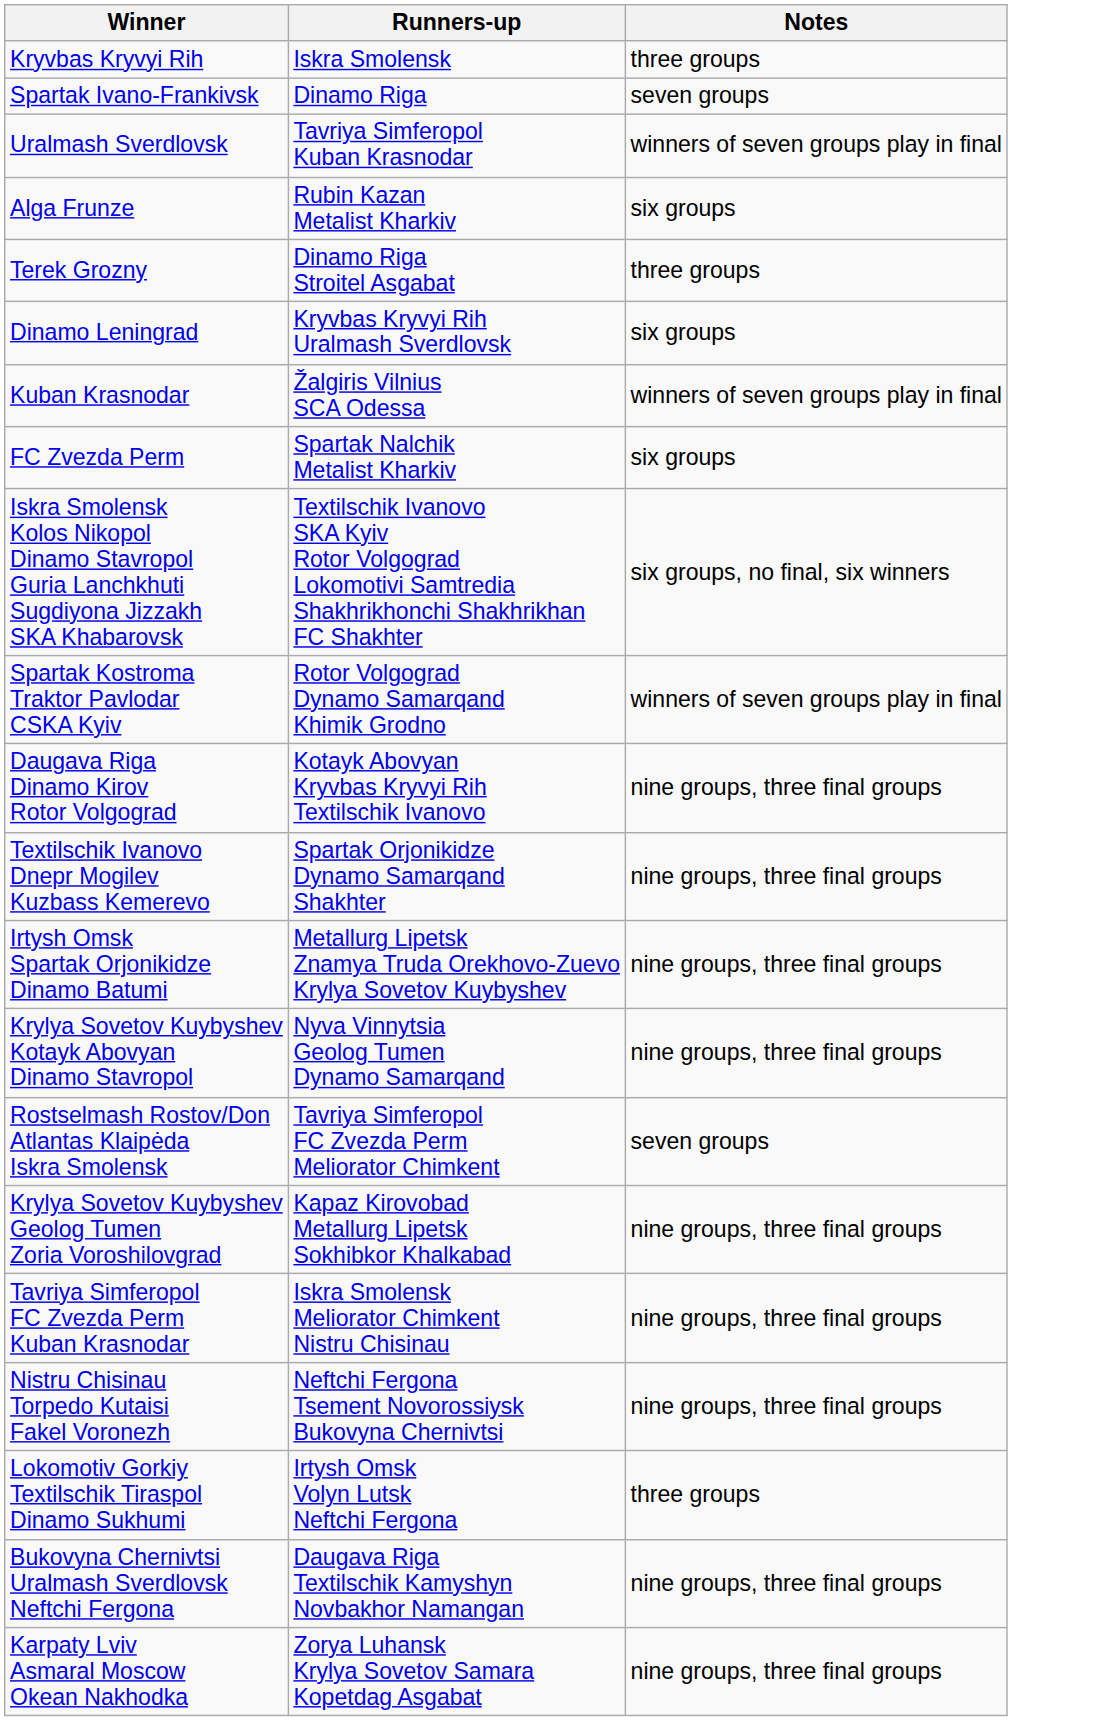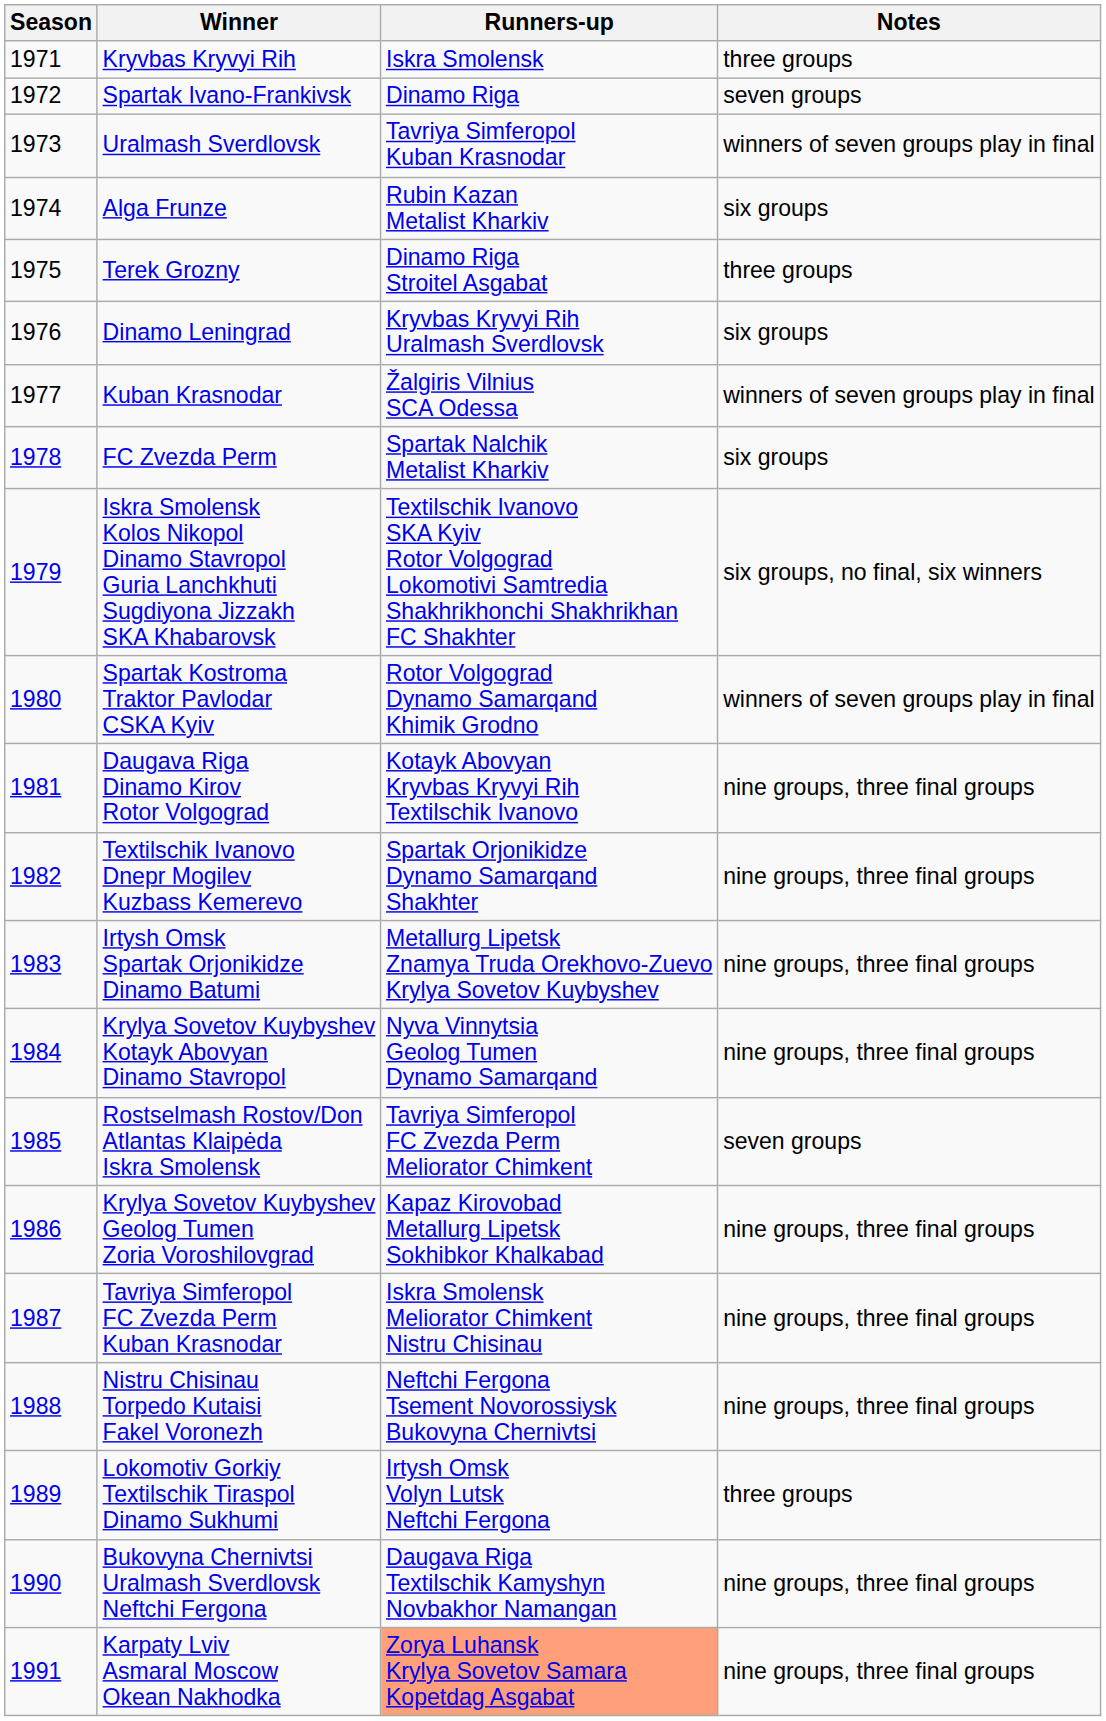 <table class="wikitable">
 <tr>
+<th>Season</th>
 <th>Winner</th>
 <th>Runners-up</th>
 <th>Notes</th>
 </tr>
 <tr>
+<td>1971</td>
 <td><a href='#'>Kryvbas Kryvyi Rih</a></td>
 <td><a href='#'>Iskra Smolensk</a></td>
 <td>three groups</td>
 </tr>
 <tr>
+<td>1972</td>
 <td><a href='#'>Spartak Ivano-Frankivsk</a></td>
 <td><a href='#'>Dinamo Riga</a></td>
 <td>seven groups</td>
 </tr>
 <tr>
+<td>1973</td>
 <td><a href='#'>Uralmash Sverdlovsk</a></td>
 <td><a href='#'>Tavriya Simferopol</a><br><a href='#'>Kuban Krasnodar</a></td>
 <td>winners of seven groups play in final</td>
 </tr>
 <tr>
+<td>1974</td>
 <td><a href='#'>Alga Frunze</a></td>
 <td><a href='#'>Rubin Kazan</a><br><a href='#'>Metalist Kharkiv</a></td>
 <td>six groups</td>
 </tr>
 <tr>
+<td>1975</td>
 <td><a href='#'>Terek Grozny</a></td>
 <td><a href='#'>Dinamo Riga</a><br><a href='#'>Stroitel Asgabat</a></td>
 <td>three groups</td>
 </tr>
 <tr>
+<td>1976</td>
 <td><a href='#'>Dinamo Leningrad</a></td>
 <td><a href='#'>Kryvbas Kryvyi Rih</a><br><a href='#'>Uralmash Sverdlovsk</a></td>
 <td>six groups</td>
 </tr>
 <tr>
+<td>1977</td>
 <td><a href='#'>Kuban Krasnodar</a></td>
 <td><a href='#'>Žalgiris Vilnius</a><br><a href='#'>SCA Odessa</a></td>
 <td>winners of seven groups play in final</td>
 </tr>
 <tr>
+<td><a href='#'>1978</a></td>
 <td><a href='#'>FC Zvezda Perm</a></td>
 <td><a href='#'>Spartak Nalchik</a><br><a href='#'>Metalist Kharkiv</a></td>
 <td>six groups</td>
 </tr>
 <tr>
+<td><a href='#'>1979</a></td>
 <td><a href='#'>Iskra Smolensk</a><br><a href='#'>Kolos Nikopol</a><br><a href='#'>Dinamo Stavropol</a><br><a href='#'>Guria Lanchkhuti</a><br><a href='#'>Sugdiyona Jizzakh</a><br><a href='#'>SKA Khabarovsk</a></td>
 <td><a href='#'>Textilschik Ivanovo</a><br><a href='#'>SKA Kyiv</a><br><a href='#'>Rotor Volgograd</a><br><a href='#'>Lokomotivi Samtredia</a><br><a href='#'>Shakhrikhonchi Shakhrikhan</a><br><a href='#'>FC Shakhter</a></td>
 <td>six groups, no final, six winners</td>
 </tr>
 <tr>
+<td><a href='#'>1980</a></td>
 <td><a href='#'>Spartak Kostroma</a><br><a href='#'>Traktor Pavlodar</a><br><a href='#'>CSKA Kyiv</a></td>
 <td><a href='#'>Rotor Volgograd</a><br><a href='#'>Dynamo Samarqand</a><br><a href='#'>Khimik Grodno</a></td>
 <td>winners of seven groups play in final</td>
 </tr>
 <tr>
+<td><a href='#'>1981</a></td>
 <td><a href='#'>Daugava Riga</a><br><a href='#'>Dinamo Kirov</a><br><a href='#'>Rotor Volgograd</a></td>
 <td><a href='#'>Kotayk Abovyan</a><br><a href='#'>Kryvbas Kryvyi Rih</a><br><a href='#'>Textilschik Ivanovo</a></td>
 <td>nine groups, three final groups</td>
 </tr>
 <tr>
+<td><a href='#'>1982</a></td>
 <td><a href='#'>Textilschik Ivanovo</a><br><a href='#'>Dnepr Mogilev</a><br><a href='#'>Kuzbass Kemerevo</a></td>
 <td><a href='#'>Spartak Orjonikidze</a><br><a href='#'>Dynamo Samarqand</a><br><a href='#'>Shakhter</a></td>
 <td>nine groups, three final groups</td>
 </tr>
 <tr>
+<td><a href='#'>1983</a></td>
 <td><a href='#'>Irtysh Omsk</a><br><a href='#'>Spartak Orjonikidze</a><br><a href='#'>Dinamo Batumi</a></td>
 <td><a href='#'>Metallurg Lipetsk</a><br><a href='#'>Znamya Truda Orekhovo-Zuevo</a><br><a href='#'>Krylya Sovetov Kuybyshev</a></td>
 <td>nine groups, three final groups</td>
 </tr>
 <tr>
+<td><a href='#'>1984</a></td>
 <td><a href='#'>Krylya Sovetov Kuybyshev</a><br><a href='#'>Kotayk Abovyan</a><br><a href='#'>Dinamo Stavropol</a></td>
 <td><a href='#'>Nyva Vinnytsia</a><br><a href='#'>Geolog Tumen</a><br><a href='#'>Dynamo Samarqand</a></td>
 <td>nine groups, three final groups</td>
 </tr>
 <tr>
+<td><a href='#'>1985</a></td>
 <td><a href='#'>Rostselmash Rostov/Don</a><br><a href='#'>Atlantas Klaipėda</a><br><a href='#'>Iskra Smolensk</a></td>
 <td><a href='#'>Tavriya Simferopol</a><br><a href='#'>FC Zvezda Perm</a><br><a href='#'>Meliorator Chimkent</a></td>
 <td>seven groups</td>
 </tr>
 <tr>
+<td><a href='#'>1986</a></td>
 <td><a href='#'>Krylya Sovetov Kuybyshev</a><br><a href='#'>Geolog Tumen</a><br><a href='#'>Zoria Voroshilovgrad</a></td>
 <td><a href='#'>Kapaz Kirovobad</a><br><a href='#'>Metallurg Lipetsk</a><br><a href='#'>Sokhibkor Khalkabad</a></td>
 <td>nine groups, three final groups</td>
 </tr>
 <tr>
+<td><a href='#'>1987</a></td>
 <td><a href='#'>Tavriya Simferopol</a><br><a href='#'>FC Zvezda Perm</a><br><a href='#'>Kuban Krasnodar</a></td>
 <td><a href='#'>Iskra Smolensk</a><br><a href='#'>Meliorator Chimkent</a><br><a href='#'>Nistru Chisinau</a></td>
 <td>nine groups, three final groups</td>
 </tr>
 <tr>
+<td><a href='#'>1988</a></td>
 <td><a href='#'>Nistru Chisinau</a><br><a href='#'>Torpedo Kutaisi</a><br><a href='#'>Fakel Voronezh</a></td>
 <td><a href='#'>Neftchi Fergona</a><br><a href='#'>Tsement Novorossiysk</a><br><a href='#'>Bukovyna Chernivtsi</a></td>
 <td>nine groups, three final groups</td>
 </tr>
 <tr>
+<td><a href='#'>1989</a></td>
 <td><a href='#'>Lokomotiv Gorkiy</a><br><a href='#'>Textilschik Tiraspol</a><br><a href='#'>Dinamo Sukhumi</a></td>
 <td><a href='#'>Irtysh Omsk</a><br><a href='#'>Volyn Lutsk</a><br><a href='#'>Neftchi Fergona</a></td>
 <td>three groups</td>
 </tr>
 <tr>
+<td><a href='#'>1990</a></td>
 <td><a href='#'>Bukovyna Chernivtsi</a><br><a href='#'>Uralmash Sverdlovsk</a><br><a href='#'>Neftchi Fergona</a></td>
 <td><a href='#'>Daugava Riga</a><br><a href='#'>Textilschik Kamyshyn</a><br><a href='#'>Novbakhor Namangan</a></td>
 <td>nine groups, three final groups</td>
 </tr>
 <tr>
+<td><a href='#'>1991</a></td>
 <td><a href='#'>Karpaty Lviv</a><br><a href='#'>Asmaral Moscow</a><br><a href='#'>Okean Nakhodka</a></td>
-<td><a href='#'>Zorya Luhansk</a><br><a href='#'>Krylya Sovetov Samara</a><br><a href='#'>Kopetdag Asgabat</a></td>
+<td style="background: lightsalmon;"><a href='#'>Zorya Luhansk</a><br><a href='#'>Krylya Sovetov Samara</a><br><a href='#'>Kopetdag Asgabat</a></td>
 <td>nine groups, three final groups</td>
 </tr>
 </table>
